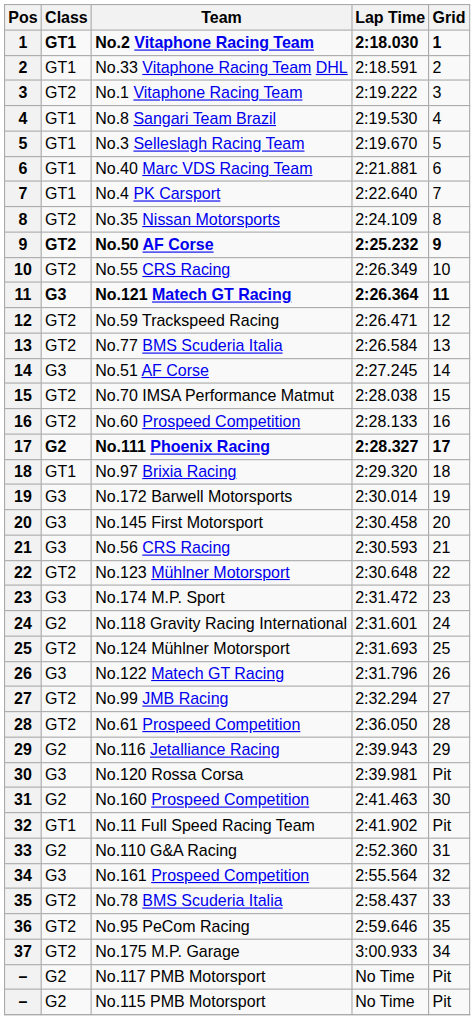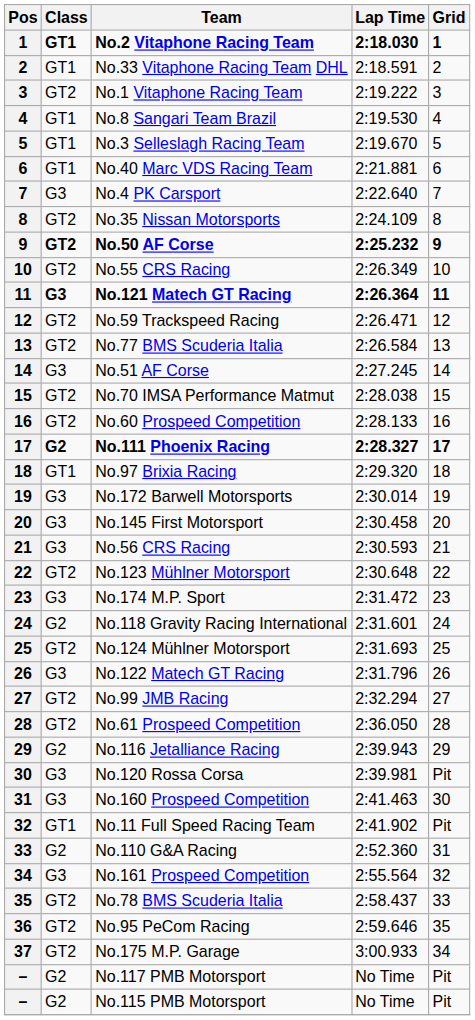 <table class="wikitable" style="font-size: 90%;">
 <tr>
 <th>Pos</th>
 <th>Class</th>
 <th>Team</th>
 <th>Lap Time</th>
 <th>Grid</th>
 </tr>
 <tr style="font-weight:bold">
 <th>1</th>
 <td>GT1</td>
 <td>No.2 <a href='#'>Vitaphone Racing Team</a></td>
 <td>2:18.030</td>
 <td>1</td>
 </tr>
 <tr>
 <th>2</th>
 <td>GT1</td>
 <td>No.33 <a href='#'>Vitaphone Racing Team</a> <a href='#'>DHL</a></td>
 <td>2:18.591</td>
 <td>2</td>
 </tr>
 <tr>
 <th>3</th>
 <td>GT2</td>
 <td>No.1 <a href='#'>Vitaphone Racing Team</a></td>
 <td>2:19.222</td>
 <td>3</td>
 </tr>
 <tr>
 <th>4</th>
 <td>GT1</td>
 <td>No.8 <a href='#'>Sangari Team Brazil</a></td>
 <td>2:19.530</td>
 <td>4</td>
 </tr>
 <tr>
 <th>5</th>
 <td>GT1</td>
 <td>No.3 <a href='#'>Selleslagh Racing Team</a></td>
 <td>2:19.670</td>
 <td>5</td>
 </tr>
 <tr>
 <th>6</th>
 <td>GT1</td>
 <td>No.40 <a href='#'>Marc VDS Racing Team</a></td>
 <td>2:21.881</td>
 <td>6</td>
 </tr>
 <tr>
 <th>7</th>
-<td>GT1</td>
+<td>G3</td>
 <td>No.4 <a href='#'>PK Carsport</a></td>
 <td>2:22.640</td>
 <td>7</td>
 </tr>
 <tr>
 <th>8</th>
 <td>GT2</td>
 <td>No.35 <a href='#'>Nissan Motorsports</a></td>
 <td>2:24.109</td>
 <td>8</td>
 </tr>
 <tr style="font-weight:bold">
 <th>9</th>
 <td>GT2</td>
 <td>No.50 <a href='#'>AF Corse</a></td>
 <td>2:25.232</td>
 <td>9</td>
 </tr>
 <tr>
 <th>10</th>
 <td>GT2</td>
 <td>No.55 <a href='#'>CRS Racing</a></td>
 <td>2:26.349</td>
 <td>10</td>
 </tr>
 <tr style="font-weight:bold">
 <th>11</th>
 <td>G3</td>
 <td>No.121 <a href='#'>Matech GT Racing</a></td>
 <td>2:26.364</td>
 <td>11</td>
 </tr>
 <tr>
 <th>12</th>
 <td>GT2</td>
 <td>No.59 Trackspeed Racing</td>
 <td>2:26.471</td>
 <td>12</td>
 </tr>
 <tr>
 <th>13</th>
 <td>GT2</td>
 <td>No.77 <a href='#'>BMS Scuderia Italia</a></td>
 <td>2:26.584</td>
 <td>13</td>
 </tr>
 <tr>
 <th>14</th>
 <td>G3</td>
 <td>No.51 <a href='#'>AF Corse</a></td>
 <td>2:27.245</td>
 <td>14</td>
 </tr>
 <tr>
 <th>15</th>
 <td>GT2</td>
 <td>No.70 IMSA Performance Matmut</td>
 <td>2:28.038</td>
 <td>15</td>
 </tr>
 <tr>
 <th>16</th>
 <td>GT2</td>
 <td>No.60 <a href='#'>Prospeed Competition</a></td>
 <td>2:28.133</td>
 <td>16</td>
 </tr>
 <tr style="font-weight:bold">
 <th>17</th>
 <td>G2</td>
 <td>No.111 <a href='#'>Phoenix Racing</a></td>
 <td>2:28.327</td>
 <td>17</td>
 </tr>
 <tr>
 <th>18</th>
 <td>GT1</td>
 <td>No.97 <a href='#'>Brixia Racing</a></td>
 <td>2:29.320</td>
 <td>18</td>
 </tr>
 <tr>
 <th>19</th>
 <td>G3</td>
 <td>No.172 Barwell Motorsports</td>
 <td>2:30.014</td>
 <td>19</td>
 </tr>
 <tr>
 <th>20</th>
 <td>G3</td>
 <td>No.145 First Motorsport</td>
 <td>2:30.458</td>
 <td>20</td>
 </tr>
 <tr>
 <th>21</th>
 <td>G3</td>
 <td>No.56 <a href='#'>CRS Racing</a></td>
 <td>2:30.593</td>
 <td>21</td>
 </tr>
 <tr>
 <th>22</th>
 <td>GT2</td>
 <td>No.123 <a href='#'>Mühlner Motorsport</a></td>
 <td>2:30.648</td>
 <td>22</td>
 </tr>
 <tr>
 <th>23</th>
 <td>G3</td>
 <td>No.174 M.P. Sport</td>
 <td>2:31.472</td>
 <td>23</td>
 </tr>
 <tr>
 <th>24</th>
 <td>G2</td>
 <td>No.118 Gravity Racing International</td>
 <td>2:31.601</td>
 <td>24</td>
 </tr>
 <tr>
 <th>25</th>
 <td>GT2</td>
 <td>No.124 Mühlner Motorsport</td>
 <td>2:31.693</td>
 <td>25</td>
 </tr>
 <tr>
 <th>26</th>
 <td>G3</td>
 <td>No.122 <a href='#'>Matech GT Racing</a></td>
 <td>2:31.796</td>
 <td>26</td>
 </tr>
 <tr>
 <th>27</th>
 <td>GT2</td>
 <td>No.99 <a href='#'>JMB Racing</a></td>
 <td>2:32.294</td>
 <td>27</td>
 </tr>
 <tr>
 <th>28</th>
 <td>GT2</td>
 <td>No.61 <a href='#'>Prospeed Competition</a></td>
 <td>2:36.050</td>
 <td>28</td>
 </tr>
 <tr>
 <th>29</th>
 <td>G2</td>
 <td>No.116 <a href='#'>Jetalliance Racing</a></td>
 <td>2:39.943</td>
 <td>29</td>
 </tr>
 <tr>
 <th>30</th>
 <td>G3</td>
 <td>No.120 Rossa Corsa</td>
 <td>2:39.981</td>
 <td>Pit</td>
 </tr>
 <tr>
 <th>31</th>
-<td>G2</td>
+<td>G3</td>
 <td>No.160 <a href='#'>Prospeed Competition</a></td>
 <td>2:41.463</td>
 <td>30</td>
 </tr>
 <tr>
 <th>32</th>
 <td>GT1</td>
 <td>No.11 Full Speed Racing Team</td>
 <td>2:41.902</td>
 <td>Pit</td>
 </tr>
 <tr>
 <th>33</th>
 <td>G2</td>
 <td>No.110 G&A Racing</td>
 <td>2:52.360</td>
 <td>31</td>
 </tr>
 <tr>
 <th>34</th>
 <td>G3</td>
 <td>No.161 <a href='#'>Prospeed Competition</a></td>
 <td>2:55.564</td>
 <td>32</td>
 </tr>
 <tr>
 <th>35</th>
 <td>GT2</td>
 <td>No.78 <a href='#'>BMS Scuderia Italia</a></td>
 <td>2:58.437</td>
 <td>33</td>
 </tr>
 <tr>
 <th>36</th>
 <td>GT2</td>
 <td>No.95 PeCom Racing</td>
 <td>2:59.646</td>
 <td>35</td>
 </tr>
 <tr>
 <th>37</th>
 <td>GT2</td>
 <td>No.175 M.P. Garage</td>
 <td>3:00.933</td>
 <td>34</td>
 </tr>
 <tr>
 <th>–</th>
 <td>G2</td>
 <td>No.117 PMB Motorsport</td>
 <td>No Time</td>
 <td>Pit</td>
 </tr>
 <tr>
 <th>–</th>
 <td>G2</td>
 <td>No.115 PMB Motorsport</td>
 <td>No Time</td>
 <td>Pit</td>
 </tr>
 <tr>
 </tr>
 </table>
